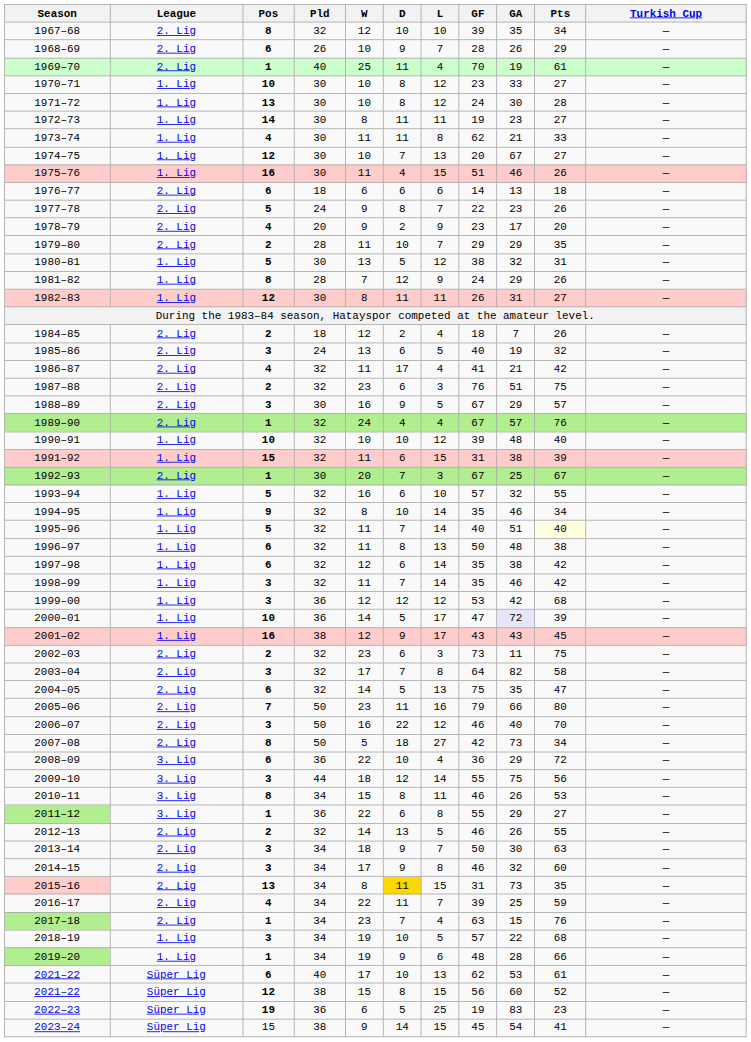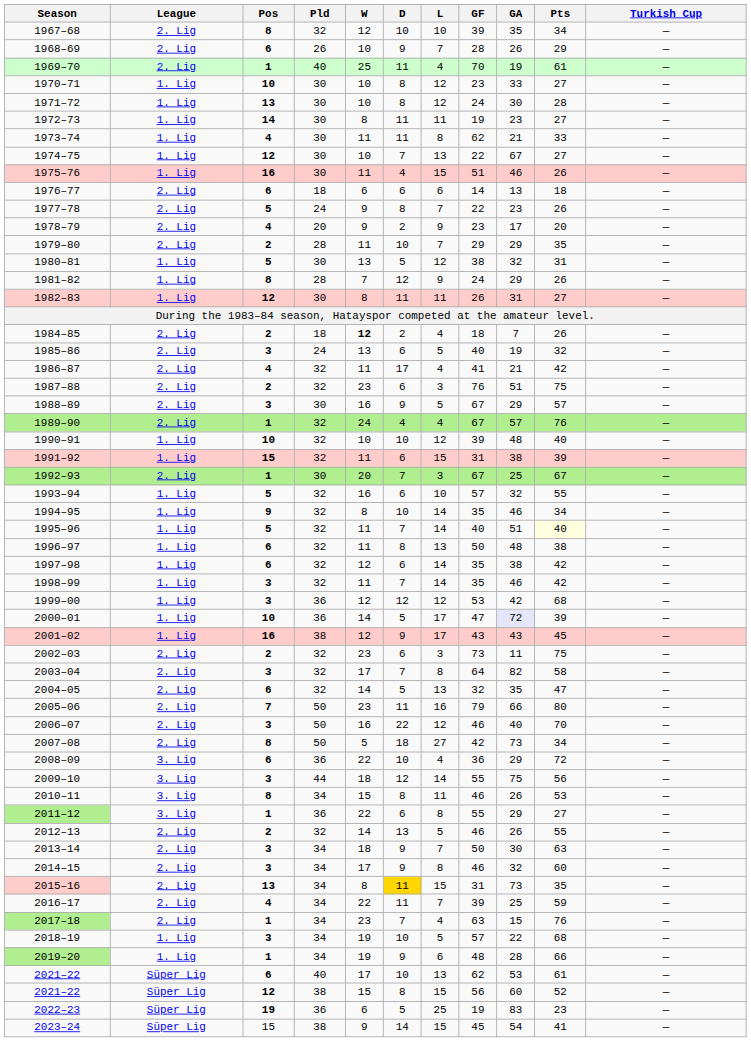 <table class="wikitable" style="text-align:center; font-size:100%; width:100%">
 <tr>
 <th style=>Season</th>
 <th style=>League</th>
 <th style=>Pos</th>
 <th style=>Pld</th>
 <th style=>W</th>
 <th style=>D</th>
 <th style=>L</th>
 <th style=>GF</th>
 <th style=>GA</th>
 <th style=>Pts</th>
 <th style=><a href='#'>Turkish Cup</a></th>
 </tr>
 <tr>
 <td>1967–68</td>
 <td><a href='#'>2. Lig</a></td>
 <td><strong>8</strong></td>
 <td>32</td>
 <td>12</td>
 <td>10</td>
 <td>10</td>
 <td>39</td>
 <td>35</td>
 <td>34</td>
 <td>—</td>
 </tr>
 <tr>
 <td>1968–69</td>
 <td><a href='#'>2. Lig</a></td>
 <td><strong>6</strong></td>
 <td>26</td>
 <td>10</td>
 <td>9</td>
 <td>7</td>
 <td>28</td>
 <td>26</td>
 <td>29</td>
 <td>—</td>
 </tr>
 <tr align="center" style="background:#ccffcc;">
 <td>1969–70</td>
 <td><a href='#'>2. Lig</a></td>
 <td><strong>1</strong></td>
 <td>40</td>
 <td>25</td>
 <td>11</td>
 <td>4</td>
 <td>70</td>
 <td>19</td>
 <td>61</td>
 <td>—</td>
 </tr>
 <tr>
 <td>1970–71</td>
 <td><a href='#'>1. Lig</a></td>
 <td><strong>10</strong></td>
 <td>30</td>
 <td>10</td>
 <td>8</td>
 <td>12</td>
 <td>23</td>
 <td>33</td>
 <td>27</td>
 <td>—</td>
 </tr>
 <tr>
 <td>1971–72</td>
 <td><a href='#'>1. Lig</a></td>
 <td><strong>13</strong></td>
 <td>30</td>
 <td>10</td>
 <td>8</td>
 <td>12</td>
 <td>24</td>
 <td>30</td>
 <td>28</td>
 <td>—</td>
 </tr>
 <tr>
 <td>1972–73</td>
 <td><a href='#'>1. Lig</a></td>
 <td><strong>14</strong></td>
 <td>30</td>
 <td>8</td>
 <td>11</td>
 <td>11</td>
 <td>19</td>
 <td>23</td>
 <td>27</td>
 <td>—</td>
 </tr>
 <tr>
 <td>1973–74</td>
 <td><a href='#'>1. Lig</a></td>
 <td><strong>4</strong></td>
 <td>30</td>
 <td>11</td>
 <td>11</td>
 <td>8</td>
 <td>62</td>
 <td>21</td>
 <td>33</td>
 <td>—</td>
 </tr>
 <tr>
 <td>1974–75</td>
 <td><a href='#'>1. Lig</a></td>
 <td><strong>12</strong></td>
 <td>30</td>
 <td>10</td>
 <td>7</td>
 <td>13</td>
-<td>20</td>
+<td>22</td>
 <td>67</td>
 <td>27</td>
 <td>—</td>
 </tr>
 <tr align="center" style="background:#FFCCCC;">
 <td>1975–76</td>
 <td><a href='#'>1. Lig</a></td>
 <td><strong>16</strong></td>
 <td>30</td>
 <td>11</td>
 <td>4</td>
 <td>15</td>
 <td>51</td>
 <td>46</td>
 <td>26</td>
 <td>—</td>
 </tr>
 <tr>
 <td>1976–77</td>
 <td><a href='#'>2. Lig</a></td>
 <td><strong>6</strong></td>
 <td>18</td>
 <td>6</td>
 <td>6</td>
 <td>6</td>
 <td>14</td>
 <td>13</td>
 <td>18</td>
 <td>—</td>
 </tr>
 <tr>
 <td>1977–78</td>
 <td><a href='#'>2. Lig</a></td>
 <td><strong>5</strong></td>
 <td>24</td>
 <td>9</td>
 <td>8</td>
 <td>7</td>
 <td>22</td>
 <td>23</td>
 <td>26</td>
 <td>—</td>
 </tr>
 <tr>
 <td>1978–79</td>
 <td><a href='#'>2. Lig</a></td>
 <td><strong>4</strong></td>
 <td>20</td>
 <td>9</td>
 <td>2</td>
 <td>9</td>
 <td>23</td>
 <td>17</td>
 <td>20</td>
 <td>—</td>
 </tr>
 <tr>
 <td>1979–80</td>
 <td><a href='#'>2. Lig</a></td>
 <td><strong>2</strong></td>
 <td>28</td>
 <td>11</td>
 <td>10</td>
 <td>7</td>
 <td>29</td>
 <td>29</td>
 <td>35</td>
 <td>—</td>
 </tr>
 <tr>
 <td>1980–81</td>
 <td><a href='#'>1. Lig</a></td>
 <td><strong>5</strong></td>
 <td>30</td>
 <td>13</td>
 <td>5</td>
 <td>12</td>
 <td>38</td>
 <td>32</td>
 <td>31</td>
 <td>—</td>
 </tr>
 <tr>
 <td>1981–82</td>
 <td><a href='#'>1. Lig</a></td>
 <td><strong>8</strong></td>
 <td>28</td>
 <td>7</td>
 <td>12</td>
 <td>9</td>
 <td>24</td>
 <td>29</td>
 <td>26</td>
 <td>—</td>
 </tr>
 <tr align="center" style="background:#FFCCCC;">
 <td>1982–83</td>
 <td><a href='#'>1. Lig</a></td>
 <td><strong>12</strong></td>
 <td>30</td>
 <td>8</td>
 <td>11</td>
 <td>11</td>
 <td>26</td>
 <td>31</td>
 <td>27</td>
 <td>—</td>
 </tr>
 <tr>
 <td colspan="11" align="center" style="background-color:#f2f2f2;">During the 1983–84 season, Hatayspor competed at the amateur level.</td>
 </tr>
 <tr>
 <td>1984–85</td>
 <td><a href='#'>2. Lig</a></td>
 <td><strong>2</strong></td>
 <td>18</td>
-<td>12</td>
+<td><strong>12</strong></td>
 <td>2</td>
 <td>4</td>
 <td>18</td>
 <td>7</td>
 <td>26</td>
 <td>—</td>
 </tr>
 <tr>
 <td>1985–86</td>
 <td><a href='#'>2. Lig</a></td>
 <td><strong>3</strong></td>
 <td>24</td>
 <td>13</td>
 <td>6</td>
 <td>5</td>
 <td>40</td>
 <td>19</td>
 <td>32</td>
 <td>—</td>
 </tr>
 <tr>
 <td>1986–87</td>
 <td><a href='#'>2. Lig</a></td>
 <td><strong>4</strong></td>
 <td>32</td>
 <td>11</td>
 <td>17</td>
 <td>4</td>
 <td>41</td>
 <td>21</td>
 <td>42</td>
 <td>—</td>
 </tr>
 <tr>
 <td>1987–88</td>
 <td><a href='#'>2. Lig</a></td>
 <td><strong>2</strong></td>
 <td>32</td>
 <td>23</td>
 <td>6</td>
 <td>3</td>
 <td>76</td>
 <td>51</td>
 <td>75</td>
 <td>—</td>
 </tr>
 <tr>
 <td>1988–89</td>
 <td><a href='#'>2. Lig</a></td>
 <td><strong>3</strong></td>
 <td>30</td>
 <td>16</td>
 <td>9</td>
 <td>5</td>
 <td>67</td>
 <td>29</td>
 <td>57</td>
 <td>—</td>
 </tr>
 <tr align="center" style="background:#B0EE90;">
 <td>1989–90</td>
 <td><a href='#'>2. Lig</a></td>
 <td><strong>1</strong></td>
 <td>32</td>
 <td>24</td>
 <td>4</td>
 <td>4</td>
 <td>67</td>
 <td>57</td>
 <td>76</td>
 <td>—</td>
 </tr>
 <tr>
 <td>1990–91</td>
 <td><a href='#'>1. Lig</a></td>
 <td><strong>10</strong></td>
 <td>32</td>
 <td>10</td>
 <td>10</td>
 <td>12</td>
 <td>39</td>
 <td>48</td>
 <td>40</td>
 <td>—</td>
 </tr>
 <tr align="center" style="background:#FFCCCC;">
 <td>1991–92</td>
 <td><a href='#'>1. Lig</a></td>
 <td><strong>15</strong></td>
 <td>32</td>
 <td>11</td>
 <td>6</td>
 <td>15</td>
 <td>31</td>
 <td>38</td>
 <td>39</td>
 <td>—</td>
 </tr>
 <tr align="center" style="background:#B0EE90;">
 <td>1992–93</td>
 <td><a href='#'>2. Lig</a></td>
 <td><strong>1</strong></td>
 <td>30</td>
 <td>20</td>
 <td>7</td>
 <td>3</td>
 <td>67</td>
 <td>25</td>
 <td>67</td>
 <td>—</td>
 </tr>
 <tr>
 <td>1993–94</td>
 <td><a href='#'>1. Lig</a></td>
 <td><strong>5</strong></td>
 <td>32</td>
 <td>16</td>
 <td>6</td>
 <td>10</td>
 <td>57</td>
 <td>32</td>
 <td>55</td>
 <td>—</td>
 </tr>
 <tr>
 <td>1994–95</td>
 <td><a href='#'>1. Lig</a></td>
 <td><strong>9</strong></td>
 <td>32</td>
 <td>8</td>
 <td>10</td>
 <td>14</td>
 <td>35</td>
 <td>46</td>
 <td>34</td>
 <td>—</td>
 </tr>
 <tr>
 <td>1995–96</td>
 <td><a href='#'>1. Lig</a></td>
 <td><strong>5</strong></td>
 <td>32</td>
 <td>11</td>
 <td>7</td>
 <td>14</td>
 <td>40</td>
 <td>51</td>
 <td style="background: lightyellow;">40</td>
 <td>—</td>
 </tr>
 <tr>
 <td>1996–97</td>
 <td><a href='#'>1. Lig</a></td>
 <td><strong>6</strong></td>
 <td>32</td>
 <td>11</td>
 <td>8</td>
 <td>13</td>
 <td>50</td>
 <td>48</td>
 <td>38</td>
 <td>—</td>
 </tr>
 <tr>
 <td>1997–98</td>
 <td><a href='#'>1. Lig</a></td>
 <td><strong>6</strong></td>
 <td>32</td>
 <td>12</td>
 <td>6</td>
 <td>14</td>
 <td>35</td>
 <td>38</td>
 <td>42</td>
 <td>—</td>
 </tr>
 <tr>
 <td>1998–99</td>
 <td><a href='#'>1. Lig</a></td>
 <td><strong>3</strong></td>
 <td>32</td>
 <td>11</td>
 <td>7</td>
 <td>14</td>
 <td>35</td>
 <td>46</td>
 <td>42</td>
 <td>—</td>
 </tr>
 <tr>
 <td>1999–00</td>
 <td><a href='#'>1. Lig</a></td>
 <td><strong>3</strong></td>
 <td>36</td>
 <td>12</td>
 <td>12</td>
 <td>12</td>
 <td>53</td>
 <td>42</td>
 <td>68</td>
 <td>—</td>
 </tr>
 <tr>
 <td>2000–01</td>
 <td><a href='#'>1. Lig</a></td>
 <td><strong>10</strong></td>
 <td>36</td>
 <td>14</td>
 <td>5</td>
 <td>17</td>
 <td>47</td>
 <td style="background: lavender;">72</td>
 <td>39</td>
 <td>—</td>
 </tr>
 <tr align="center" style="background:#FFCCCC;">
 <td>2001–02</td>
 <td><a href='#'>1. Lig</a></td>
 <td><strong>16</strong></td>
 <td>38</td>
 <td>12</td>
 <td>9</td>
 <td>17</td>
 <td>43</td>
 <td>43</td>
 <td>45</td>
 <td>—</td>
 </tr>
 <tr>
 <td>2002–03</td>
 <td><a href='#'>2. Lig</a></td>
 <td><strong>2</strong></td>
 <td>32</td>
 <td>23</td>
 <td>6</td>
 <td>3</td>
 <td>73</td>
 <td>11</td>
 <td>75</td>
 <td>—</td>
 </tr>
 <tr>
 <td>2003–04</td>
 <td><a href='#'>2. Lig</a></td>
 <td><strong>3</strong></td>
 <td>32</td>
 <td>17</td>
 <td>7</td>
 <td>8</td>
 <td>64</td>
 <td>82</td>
 <td>58</td>
 <td>—</td>
 </tr>
 <tr>
 <td>2004–05</td>
 <td><a href='#'>2. Lig</a></td>
 <td><strong>6</strong></td>
 <td>32</td>
 <td>14</td>
 <td>5</td>
 <td>13</td>
-<td>75</td>
+<td>32</td>
 <td>35</td>
 <td>47</td>
 <td>—</td>
 </tr>
 <tr>
 <td>2005–06</td>
 <td><a href='#'>2. Lig</a></td>
 <td><strong>7</strong></td>
 <td>50</td>
 <td>23</td>
 <td>11</td>
 <td>16</td>
 <td>79</td>
 <td>66</td>
 <td>80</td>
 <td>—</td>
 </tr>
 <tr>
 <td>2006–07</td>
 <td><a href='#'>2. Lig</a></td>
 <td><strong>3</strong></td>
 <td>50</td>
 <td>16</td>
 <td>22</td>
 <td>12</td>
 <td>46</td>
 <td>40</td>
 <td>70</td>
 <td>—</td>
 </tr>
 <tr>
 <td>2007–08</td>
 <td><a href='#'>2. Lig</a></td>
 <td><strong>8</strong></td>
 <td>50</td>
 <td>5</td>
 <td>18</td>
 <td>27</td>
 <td>42</td>
 <td>73</td>
 <td>34</td>
 <td>—</td>
 </tr>
 <tr>
 <td>2008–09</td>
 <td><a href='#'>3. Lig</a></td>
 <td><strong>6</strong></td>
 <td>36</td>
 <td>22</td>
 <td>10</td>
 <td>4</td>
 <td>36</td>
 <td>29</td>
 <td>72</td>
 <td>—</td>
 </tr>
 <tr>
 <td>2009–10</td>
 <td><a href='#'>3. Lig</a></td>
 <td><strong>3</strong></td>
 <td>44</td>
 <td>18</td>
 <td>12</td>
 <td>14</td>
 <td>55</td>
 <td>75</td>
 <td>56</td>
 <td>—</td>
 </tr>
 <tr>
 <td>2010–11</td>
 <td><a href='#'>3. Lig</a></td>
 <td><strong>8</strong></td>
 <td>34</td>
 <td>15</td>
 <td>8</td>
 <td>11</td>
 <td>46</td>
 <td>26</td>
 <td>53</td>
 <td>—</td>
 </tr>
 <tr>
 <td style="background-color:#B0EE90;">2011–12</td>
 <td><a href='#'>3. Lig</a></td>
 <td><strong>1</strong></td>
 <td>36</td>
 <td>22</td>
 <td>6</td>
 <td>8</td>
 <td>55</td>
 <td>29</td>
 <td>27</td>
 <td>—</td>
 </tr>
 <tr>
 <td>2012–13</td>
 <td><a href='#'>2. Lig</a></td>
 <td><strong>2</strong></td>
 <td>32</td>
 <td>14</td>
 <td>13</td>
 <td>5</td>
 <td>46</td>
 <td>26</td>
 <td>55</td>
 <td>—</td>
 </tr>
 <tr>
 <td>2013–14</td>
 <td><a href='#'>2. Lig</a></td>
 <td><strong>3</strong></td>
 <td>34</td>
 <td>18</td>
 <td>9</td>
 <td>7</td>
 <td>50</td>
 <td>30</td>
 <td>63</td>
 <td>—</td>
 </tr>
 <tr>
 <td>2014–15</td>
 <td><a href='#'>2. Lig</a></td>
 <td><strong>3</strong></td>
 <td>34</td>
 <td>17</td>
 <td>9</td>
 <td>8</td>
 <td>46</td>
 <td>32</td>
 <td>60</td>
 <td>—</td>
 </tr>
 <tr>
 <td style="background-color:#FFCCCC;">2015–16</td>
 <td><a href='#'>2. Lig</a></td>
 <td><strong>13</strong></td>
 <td>34</td>
 <td>8</td>
 <td style="background: gold;">11</td>
 <td>15</td>
 <td>31</td>
 <td>73</td>
 <td>35</td>
 <td>—</td>
 </tr>
 <tr>
 <td>2016–17</td>
 <td><a href='#'>2. Lig</a></td>
 <td><strong>4</strong></td>
 <td>34</td>
 <td>22</td>
 <td>11</td>
 <td>7</td>
 <td>39</td>
 <td>25</td>
 <td>59</td>
 <td>—</td>
 </tr>
 <tr>
 <td style="background-color:#B0EE90;">2017–18</td>
 <td><a href='#'>2. Lig</a></td>
 <td><strong>1</strong></td>
 <td>34</td>
 <td>23</td>
 <td>7</td>
 <td>4</td>
 <td>63</td>
 <td>15</td>
 <td>76</td>
 <td>—</td>
 </tr>
 <tr>
 <td>2018–19</td>
 <td><a href='#'>1. Lig</a></td>
 <td><strong>3</strong></td>
 <td>34</td>
 <td>19</td>
 <td>10</td>
 <td>5</td>
 <td>57</td>
 <td>22</td>
 <td>68</td>
 <td>—</td>
 </tr>
 <tr>
 <td style="background-color:#B0EE90;">2019–20</td>
 <td><a href='#'>1. Lig</a></td>
 <td><strong>1</strong></td>
 <td>34</td>
 <td>19</td>
 <td>9</td>
 <td>6</td>
 <td>48</td>
 <td>28</td>
 <td>66</td>
 <td>—</td>
 </tr>
 <tr>
 <td><a href='#'>2021–22</a></td>
 <td><a href='#'>Süper Lig</a></td>
 <td><strong>6</strong></td>
 <td>40</td>
 <td>17</td>
 <td>10</td>
 <td>13</td>
 <td>62</td>
 <td>53</td>
 <td>61</td>
 <td>—</td>
 </tr>
 <tr>
 <td><a href='#'>2021–22</a></td>
 <td><a href='#'>Süper Lig</a></td>
 <td><strong>12</strong></td>
 <td>38</td>
 <td>15</td>
 <td>8</td>
 <td>15</td>
 <td>56</td>
 <td>60</td>
 <td>52</td>
 <td>—</td>
 </tr>
 <tr>
 <td><a href='#'>2022–23</a></td>
 <td><a href='#'>Süper Lig</a></td>
 <td><strong>19<em></td>
 <td>36</td>
 <td>6</td>
 <td>5</td>
 <td>25</td>
 <td>19</td>
 <td>83</td>
 <td>23</td>
 <td>—</td>
 </tr>
 <tr>
 <td><a href='#'>2023–24</a></td>
 <td><a href='#'>Süper Lig</a></td>
 <td></strong>15<strong></td>
 <td>38</td>
 <td>9</td>
 <td>14</td>
 <td>15</td>
 <td>45</td>
 <td>54</td>
 <td>41</td>
 <td>—</td>
 </tr>
 </table>
